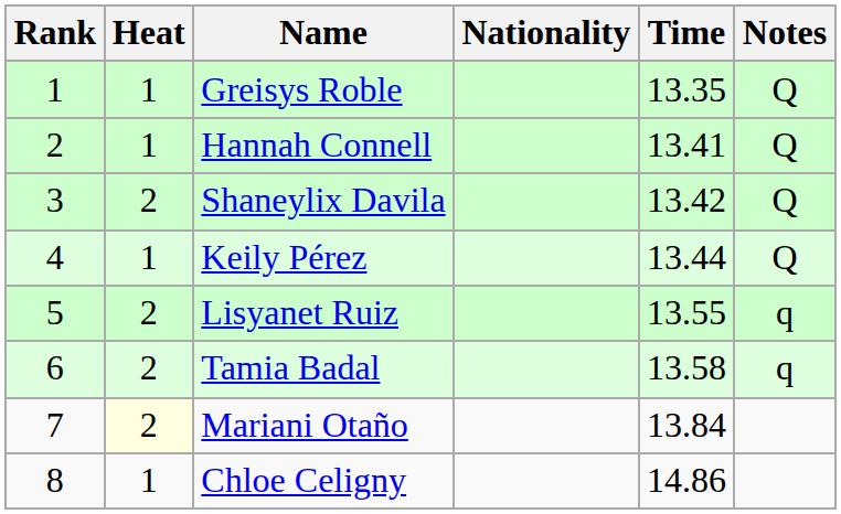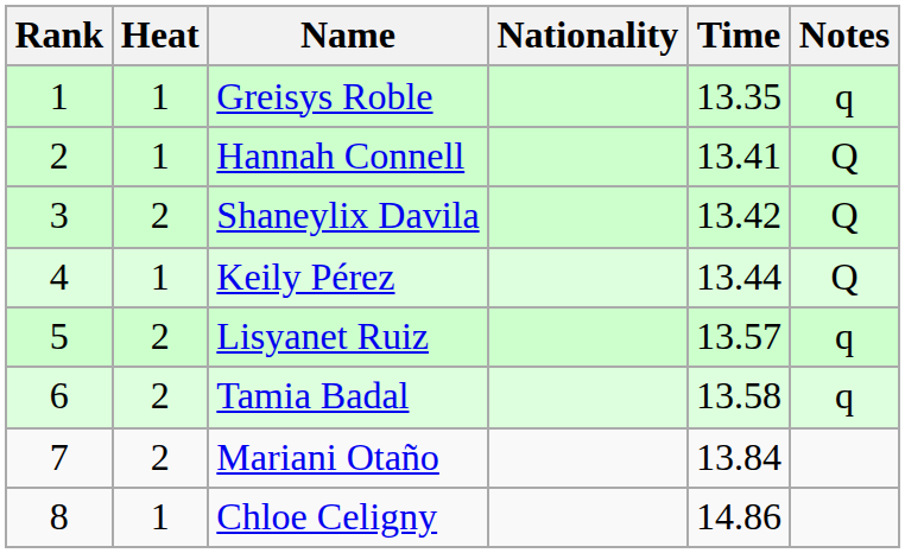 <table class="wikitable sortable" style="text-align:center">
 <tr>
 <th>Rank</th>
 <th>Heat</th>
 <th>Name</th>
 <th>Nationality</th>
 <th>Time</th>
 <th>Notes</th>
 </tr>
 <tr bgcolor=ccffcc>
 <td>1</td>
 <td>1</td>
 <td align=left><a href='#'>Greisys Roble</a></td>
 <td align=left></td>
 <td>13.35</td>
-<td>Q</td>
+<td>q</td>
 </tr>
 <tr bgcolor=ccffcc>
 <td>2</td>
 <td>1</td>
 <td align=left><a href='#'>Hannah Connell</a></td>
 <td align=left></td>
 <td>13.41</td>
 <td>Q</td>
 </tr>
 <tr bgcolor=ccffcc>
 <td>3</td>
 <td>2</td>
 <td align=left><a href='#'>Shaneylix Davila</a></td>
 <td align=left></td>
 <td>13.42</td>
 <td>Q</td>
 </tr>
 <tr bgcolor=ddffdd>
 <td>4</td>
 <td>1</td>
 <td align=left><a href='#'>Keily Pérez</a></td>
 <td align=left></td>
 <td>13.44</td>
 <td>Q</td>
 </tr>
 <tr bgcolor=ccffcc>
 <td>5</td>
 <td>2</td>
 <td align=left><a href='#'>Lisyanet Ruiz</a></td>
 <td align=left></td>
-<td>13.55</td>
+<td>13.57</td>
 <td>q</td>
 </tr>
 <tr bgcolor=ddffdd>
 <td>6</td>
 <td>2</td>
 <td align=left><a href='#'>Tamia Badal</a></td>
 <td align=left></td>
 <td>13.58</td>
 <td>q</td>
 </tr>
 <tr>
 <td>7</td>
-<td style="background: lightyellow;">2</td>
+<td>2</td>
 <td align=left><a href='#'>Mariani Otaño</a></td>
 <td align=left></td>
 <td>13.84</td>
 <td></td>
 </tr>
 <tr>
 <td>8</td>
 <td>1</td>
 <td align=left><a href='#'>Chloe Celigny</a></td>
 <td align=left></td>
 <td>14.86</td>
 <td></td>
 </tr>
 </table>
